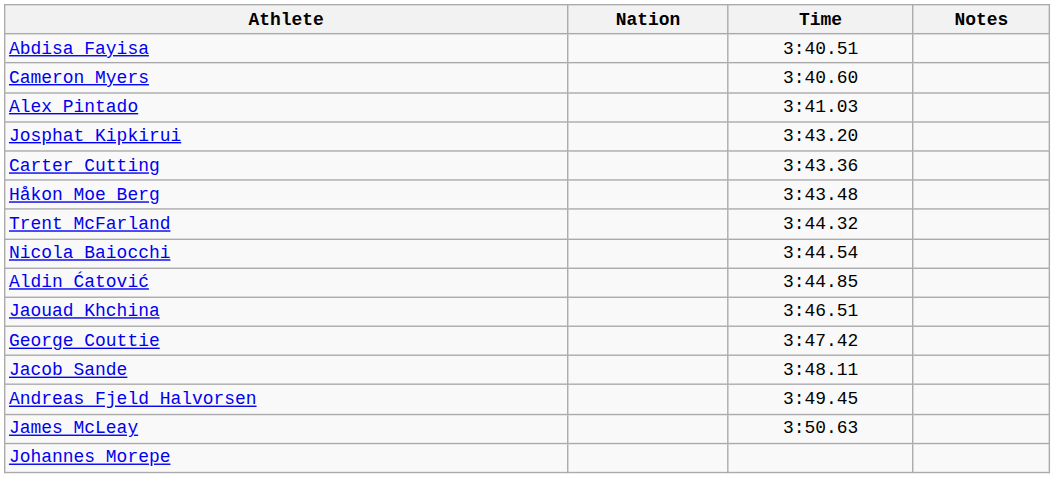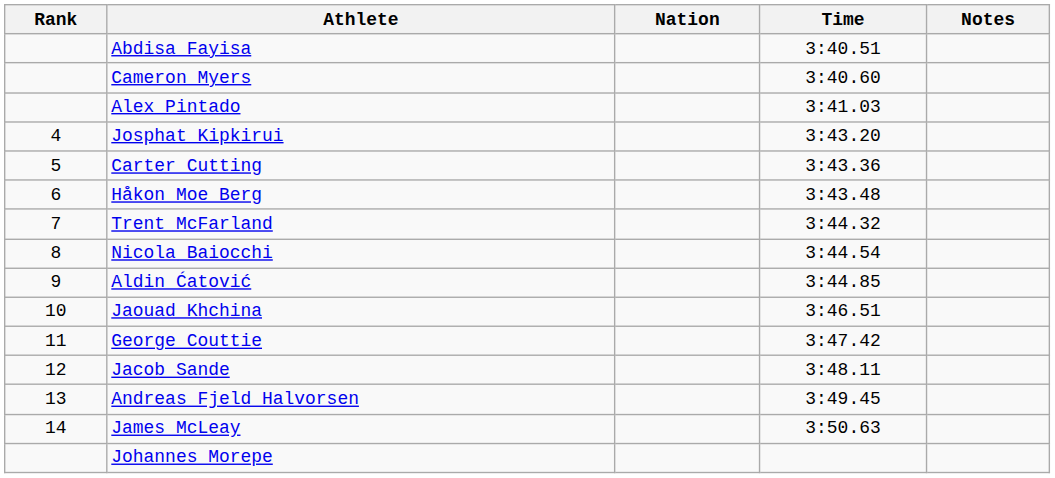 <table class="wikitable sortable" style="text-align:center;width: 60%;">
 <tr>
+<th scope="col">Rank</th>
 <th scope="col">Athlete</th>
 <th scope="col">Nation</th>
 <th scope="col">Time</th>
 <th scope="col">Notes</th>
 </tr>
 <tr>
+<td></td>
 <td align=left><a href='#'>Abdisa Fayisa</a></td>
 <td align=left></td>
 <td>3:40.51</td>
 <td></td>
 </tr>
 <tr>
+<td></td>
 <td align=left><a href='#'>Cameron Myers</a></td>
 <td align=left></td>
 <td>3:40.60</td>
 <td></td>
 </tr>
 <tr>
+<td></td>
 <td align=left><a href='#'>Alex Pintado</a></td>
 <td align=left></td>
 <td>3:41.03</td>
 <td></td>
 </tr>
 <tr>
+<td>4</td>
 <td align=left><a href='#'>Josphat Kipkirui</a></td>
 <td align=left></td>
 <td>3:43.20</td>
 <td></td>
 </tr>
 <tr>
+<td>5</td>
 <td align=left><a href='#'>Carter Cutting</a></td>
 <td align=left></td>
 <td>3:43.36</td>
 <td></td>
 </tr>
 <tr>
+<td>6</td>
 <td align=left><a href='#'>Håkon Moe Berg</a></td>
 <td align=left></td>
 <td>3:43.48</td>
 <td></td>
 </tr>
 <tr>
+<td>7</td>
 <td align=left><a href='#'>Trent McFarland</a></td>
 <td align=left></td>
 <td>3:44.32</td>
 <td></td>
 </tr>
 <tr>
+<td>8</td>
 <td align=left><a href='#'>Nicola Baiocchi</a></td>
 <td align=left></td>
 <td>3:44.54</td>
 <td></td>
 </tr>
 <tr>
+<td>9</td>
 <td align=left><a href='#'>Aldin Ćatović</a></td>
 <td align=left></td>
 <td>3:44.85</td>
 <td></td>
 </tr>
 <tr>
+<td>10</td>
 <td align=left><a href='#'>Jaouad Khchina</a></td>
 <td align=left></td>
 <td>3:46.51</td>
 <td></td>
 </tr>
 <tr>
+<td>11</td>
 <td align=left><a href='#'>George Couttie</a></td>
 <td align=left></td>
 <td>3:47.42</td>
 <td></td>
 </tr>
 <tr>
+<td>12</td>
 <td align=left><a href='#'>Jacob Sande</a></td>
 <td align=left></td>
 <td>3:48.11</td>
 <td></td>
 </tr>
 <tr>
+<td>13</td>
 <td align=left><a href='#'>Andreas Fjeld Halvorsen</a></td>
 <td align=left></td>
 <td>3:49.45</td>
 <td></td>
 </tr>
 <tr>
+<td>14</td>
 <td align=left><a href='#'>James McLeay</a></td>
 <td align=left></td>
 <td>3:50.63</td>
 <td></td>
 </tr>
 <tr>
+<td></td>
 <td align=left><a href='#'>Johannes Morepe</a></td>
 <td align=left></td>
 <td></td>
 <td></td>
 </tr>
 </table>
